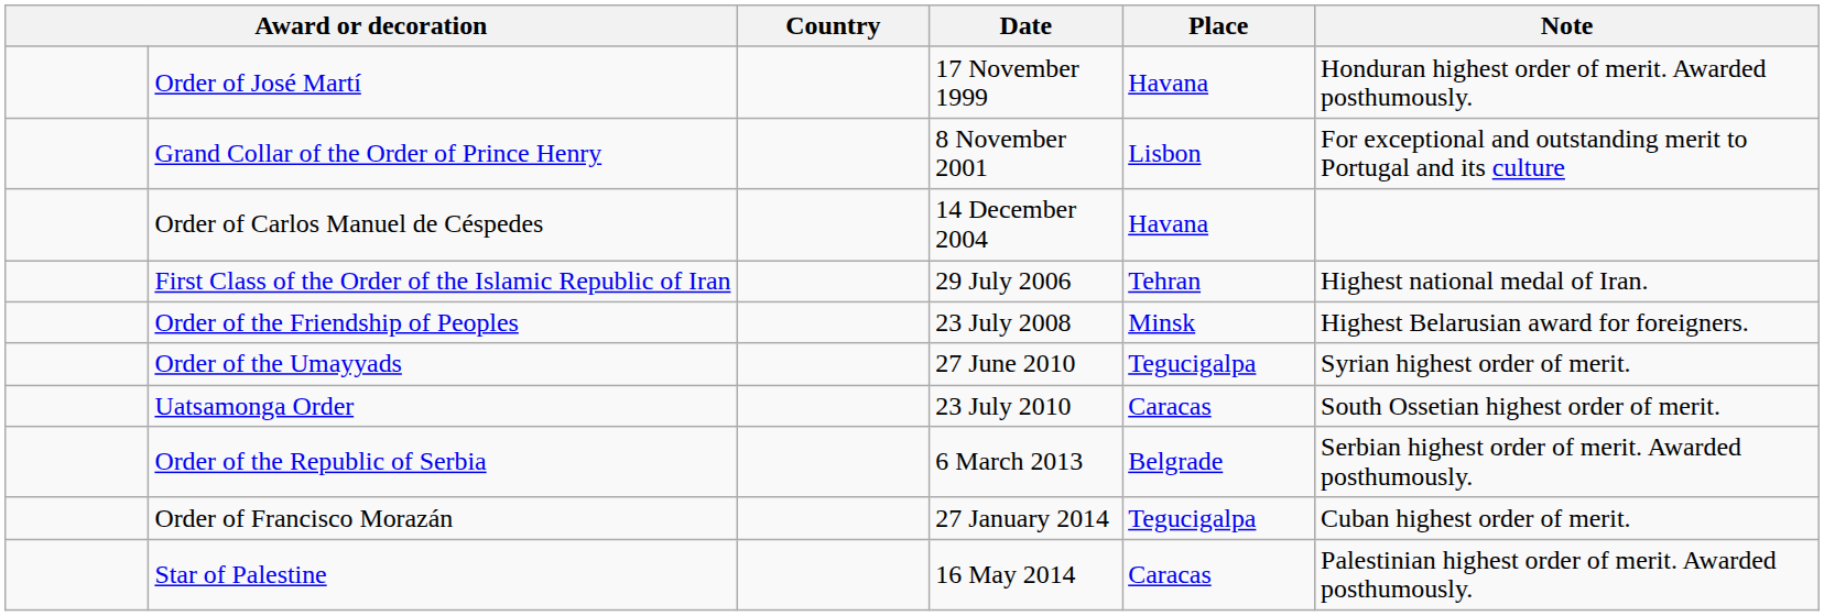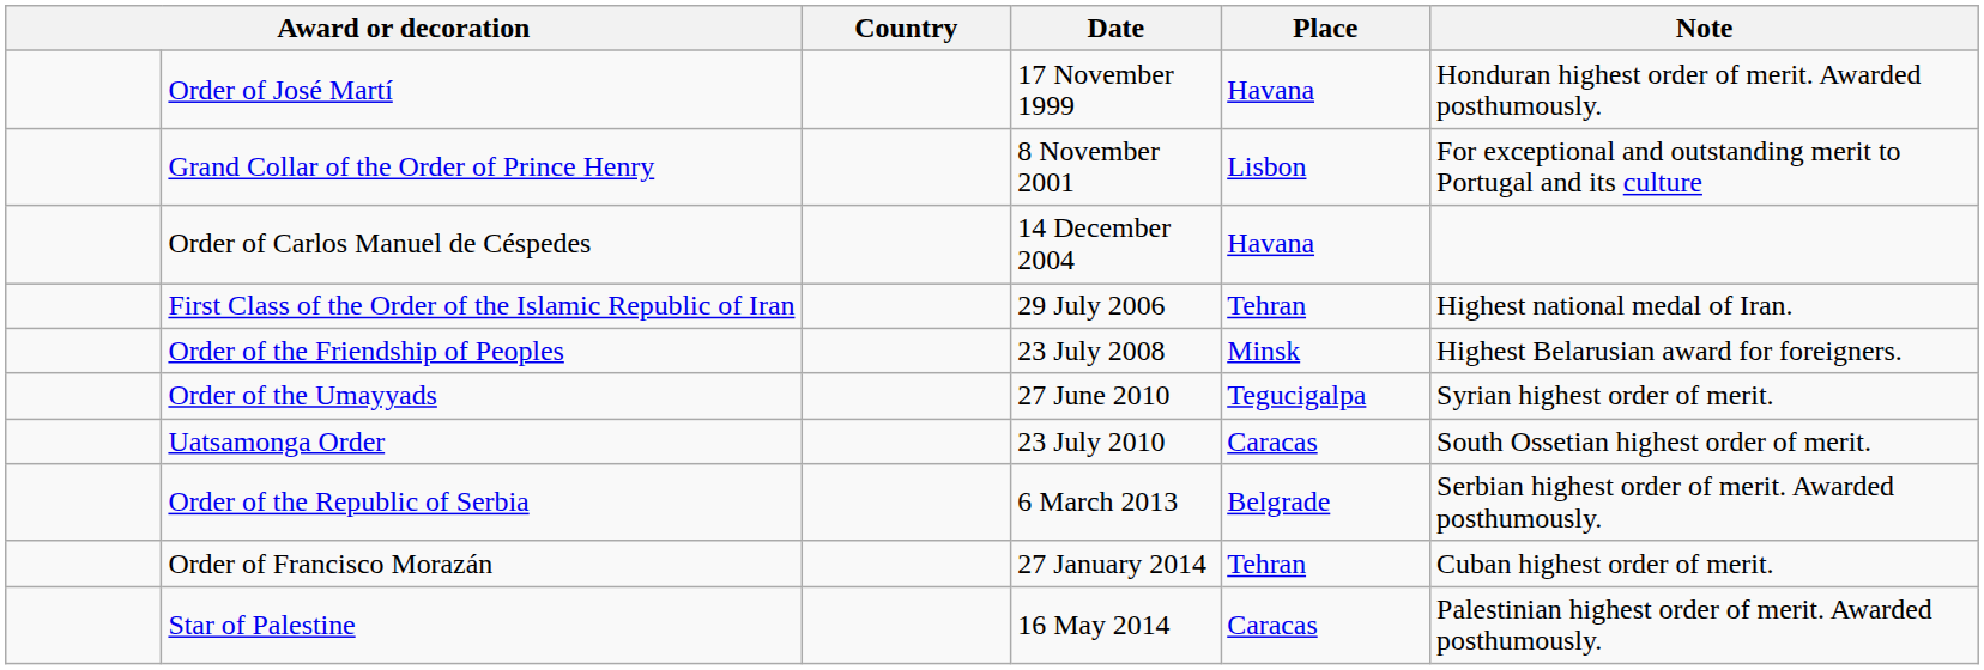 <table class="wikitable" style="text-align:left;">
 <tr>
 <th colspan="2">Award or decoration</th>
 <th style="width:110px;">Country</th>
 <th style="width:110px;">Date</th>
 <th style="width:110px;">Place</th>
 <th style="width:300px;">Note</th>
 </tr>
 <tr>
 <td style="width:80px;"></td>
 <td><a href='#'>Order of José Martí</a></td>
 <td></td>
 <td>17 November 1999</td>
 <td><a href='#'>Havana</a></td>
 <td>Honduran highest order of merit. Awarded posthumously.</td>
 </tr>
 <tr>
 <td style="width:80px;"></td>
 <td><a href='#'>Grand Collar of the Order of Prince Henry</a></td>
 <td></td>
 <td>8 November 2001</td>
 <td><a href='#'>Lisbon</a></td>
 <td>For exceptional and outstanding merit to Portugal and its <a href='#'>culture</a></td>
 </tr>
 <tr>
 <td style="width:80px;"></td>
 <td>Order of Carlos Manuel de Céspedes</td>
 <td></td>
 <td>14 December 2004</td>
 <td><a href='#'>Havana</a></td>
 <td></td>
 </tr>
 <tr>
 <td style="width:80px;"></td>
 <td><a href='#'>First Class of the Order of the Islamic Republic of Iran</a></td>
 <td></td>
 <td>29 July 2006</td>
 <td><a href='#'>Tehran</a></td>
 <td>Highest national medal of Iran.</td>
 </tr>
 <tr>
 <td></td>
 <td><a href='#'>Order of the Friendship of Peoples</a></td>
 <td></td>
 <td>23 July 2008</td>
 <td><a href='#'>Minsk</a></td>
 <td>Highest Belarusian award for foreigners.</td>
 </tr>
 <tr>
 <td></td>
 <td><a href='#'>Order of the Umayyads</a></td>
 <td></td>
 <td>27 June 2010</td>
 <td><a href='#'>Tegucigalpa</a></td>
 <td>Syrian highest order of merit.</td>
 </tr>
 <tr>
 <td></td>
 <td><a href='#'>Uatsamonga Order</a></td>
 <td></td>
 <td>23 July 2010</td>
 <td><a href='#'>Caracas</a></td>
 <td>South Ossetian highest order of merit.</td>
 </tr>
 <tr>
 <td></td>
 <td><a href='#'>Order of the Republic of Serbia</a></td>
 <td></td>
 <td>6 March 2013</td>
 <td><a href='#'>Belgrade</a></td>
 <td>Serbian highest order of merit. Awarded posthumously.</td>
 </tr>
 <tr>
 <td></td>
 <td>Order of Francisco Morazán</td>
 <td></td>
 <td>27 January 2014</td>
-<td><a href='#'>Tegucigalpa</a></td>
+<td><a href='#'>Tehran</a></td>
 <td>Cuban highest order of merit.</td>
 </tr>
 <tr>
 <td></td>
 <td><a href='#'>Star of Palestine</a></td>
 <td></td>
 <td>16 May 2014</td>
 <td><a href='#'>Caracas</a></td>
 <td>Palestinian highest order of merit. Awarded posthumously.</td>
 </tr>
 </table>
